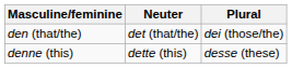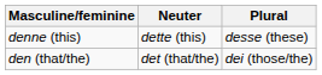 <table class="wikitable">
 <tr>
 <th>Masculine/feminine</th>
 <th>Neuter</th>
 <th>Plural</th>
 </tr>
 <tr>
+<td><em>denne</em> (this)</td>
+<td><em>dette</em> (this)</td>
+<td><em>desse</em> (these)</td>
+</tr>
+<tr>
 <td><em>den</em> (that/the)</td>
 <td><em>det</em> (that/the)</td>
 <td><em>dei</em> (those/the)</td>
 </tr>
-<tr>
-<td><em>denne</em> (this)</td>
-<td><em>dette</em> (this)</td>
-<td><em>desse</em> (these)</td>
-</tr>
 </table>
